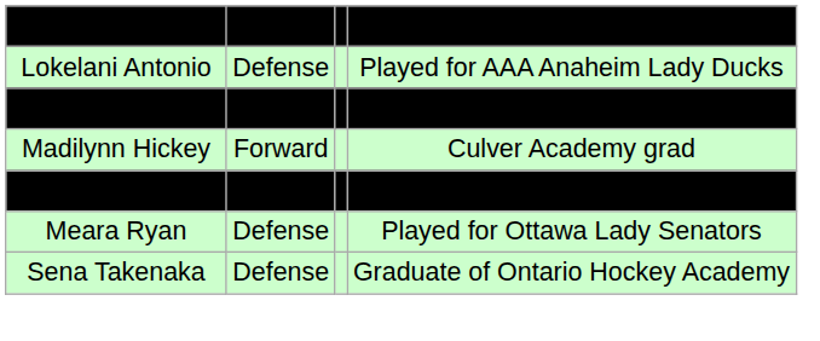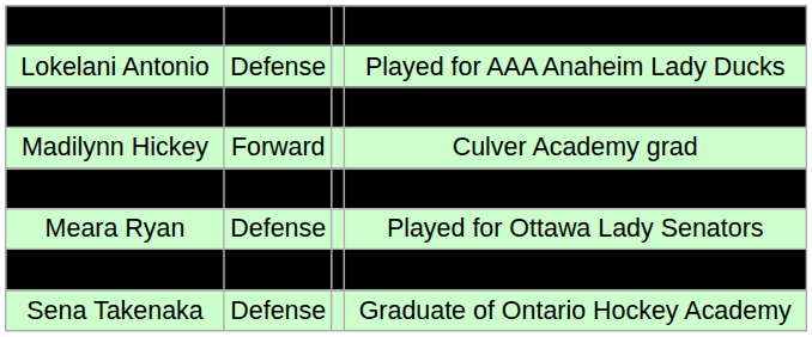 <table class="wikitable">
 <tr align="center" bgcolor=" ">
 <td>Casey Adimey</td>
 <td>Defense</td>
 <td></td>
 <td>Transfer from UMass-Boston</td>
 </tr>
 <tr align="center" bgcolor="#ccffcc  ">
 <td>Lokelani Antonio</td>
 <td>Defense</td>
 <td></td>
 <td>Played for AAA Anaheim Lady Ducks</td>
 </tr>
 <tr align="center" bgcolor=" ">
 <td>Lauren Dabrowski</td>
 <td>Defense</td>
 <td></td>
 <td>Former Blueliner for Aurora Panthers</td>
 </tr>
 <tr align="center" bgcolor="#ccffcc  ">
 <td>Madilynn Hickey</td>
 <td>Forward</td>
 <td></td>
 <td>Culver Academy grad</td>
 </tr>
 <tr align="center" bgcolor=" ">
 <td>Julia Maguire</td>
 <td>Forward</td>
 <td></td>
 <td>Transfer from Mercyhurst</td>
 </tr>
 <tr align="center" bgcolor="#ccffcc ">
 <td>Meara Ryan</td>
 <td>Defense</td>
 <td></td>
 <td>Played for Ottawa Lady Senators</td>
 </tr>
+<tr align="center" bgcolor=" ">
+<td>Meara Ryan</td>
+<td>Forward</td>
+<td></td>
+<td>Teammate of Gigi Pora on Ottawa team</td>
+</tr>
 <tr align="center" bgcolor="#ccffcc ">
 <td>Sena Takenaka</td>
 <td>Defense</td>
 <td></td>
 <td>Graduate of Ontario Hockey Academy</td>
 </tr>
 </table>
